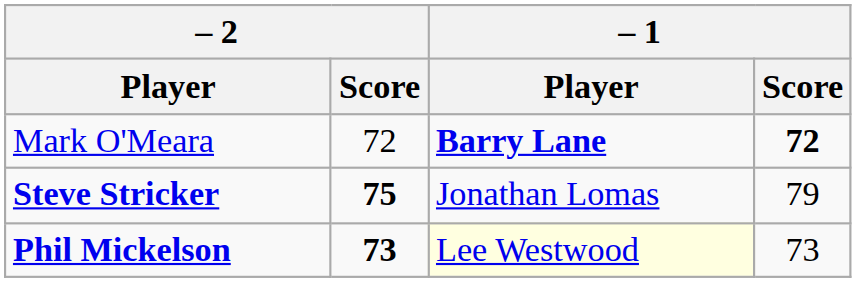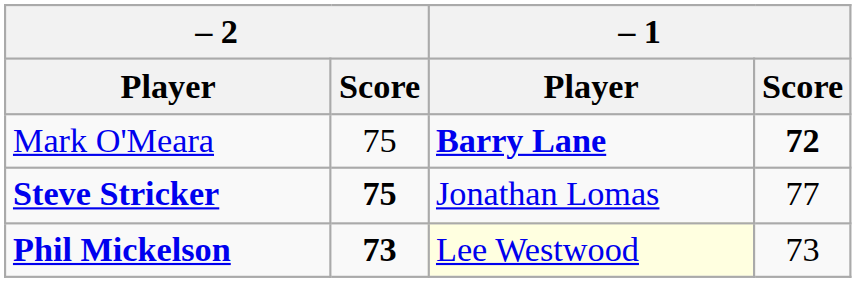 <table class=wikitable>
 <tr>
 <th colspan=2> – 2</th>
 <th colspan=2> – 1</th>
 </tr>
 <tr>
 <th width=145>Player</th>
 <th>Score</th>
 <th width=145>Player</th>
 <th>Score</th>
 </tr>
 <tr>
 <td><a href='#'>Mark O'Meara</a></td>
-<td align=center>72</td>
+<td align=center>75</td>
 <td><strong><a href='#'>Barry Lane</a></strong></td>
 <td align=center><strong>72</strong></td>
 </tr>
 <tr>
 <td><strong><a href='#'>Steve Stricker</a></strong></td>
 <td align=center><strong>75</strong></td>
 <td><a href='#'>Jonathan Lomas</a></td>
-<td align=center>79</td>
+<td align=center>77</td>
 </tr>
 <tr>
 <td><strong><a href='#'>Phil Mickelson</a></strong></td>
 <td align=center><strong>73</strong></td>
 <td style="background: lightyellow;"><a href='#'>Lee Westwood</a></td>
 <td align=center>73</td>
 </tr>
 </table>
